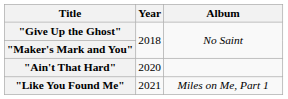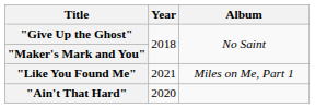 <table class="wikitable plainrowheaders" style="text-align:center;">
 <tr>
 <th scope="col">Title</th>
 <th scope="col">Year</th>
 <th scope="col" style="width:10em;">Album</th>
 </tr>
 <tr>
 <th scope="row">"Give Up the Ghost"</th>
 <td rowspan="2">2018</td>
 <td rowspan="2"><em>No Saint</em></td>
 </tr>
 <tr>
 <th scope="row">"Maker's Mark and You"</th>
 </tr>
 <tr>
+<th scope="row">"Like You Found Me"</th>
+<td>2021</td>
+<td><em>Miles on Me, Part 1</em></td>
+</tr>
+<tr>
 <th scope="row">"Ain't That Hard"</th>
 <td>2020</td>
 <td></td>
 </tr>
-<tr>
-<th scope="row">"Like You Found Me"</th>
-<td>2021</td>
-<td><em>Miles on Me, Part 1</em></td>
-</tr>
 </table>
